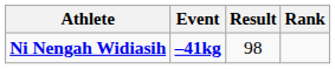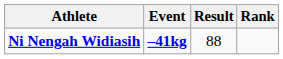 <table class=wikitable style="font-size:90%">
 <tr style="font-size:95%">
 <th>Athlete</th>
 <th>Event</th>
 <th>Result</th>
 <th>Rank</th>
 </tr>
 <tr align=center>
 <td align=left><strong><a href='#'>Ni Nengah Widiasih</a></strong></td>
 <td align=left><strong><a href='#'>–41kg</a></strong></td>
-<td>98</td>
+<td>88</td>
 <td></td>
 </tr>
 </table>
